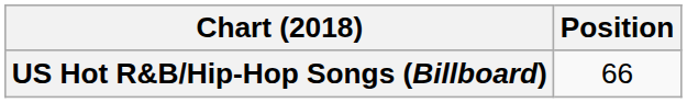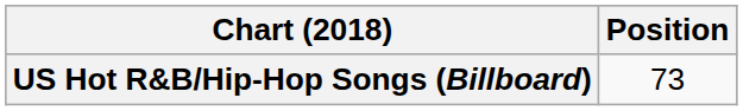 <table class="wikitable sortable plainrowheaders" style="text-align:center">
 <tr>
 <th scope="col">Chart (2018)</th>
 <th scope="col">Position</th>
 </tr>
 <tr>
 <th scope="row">US Hot R&B/Hip-Hop Songs (<em>Billboard</em>)</th>
-<td>66</td>
+<td>73</td>
 </tr>
 </table>
